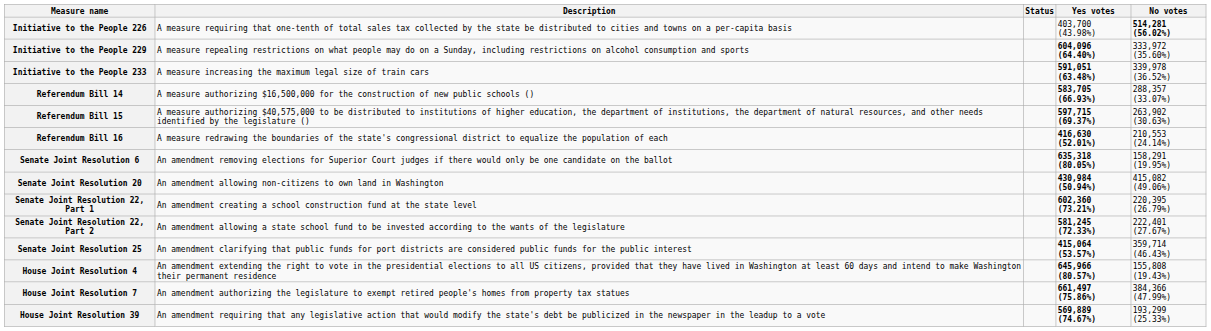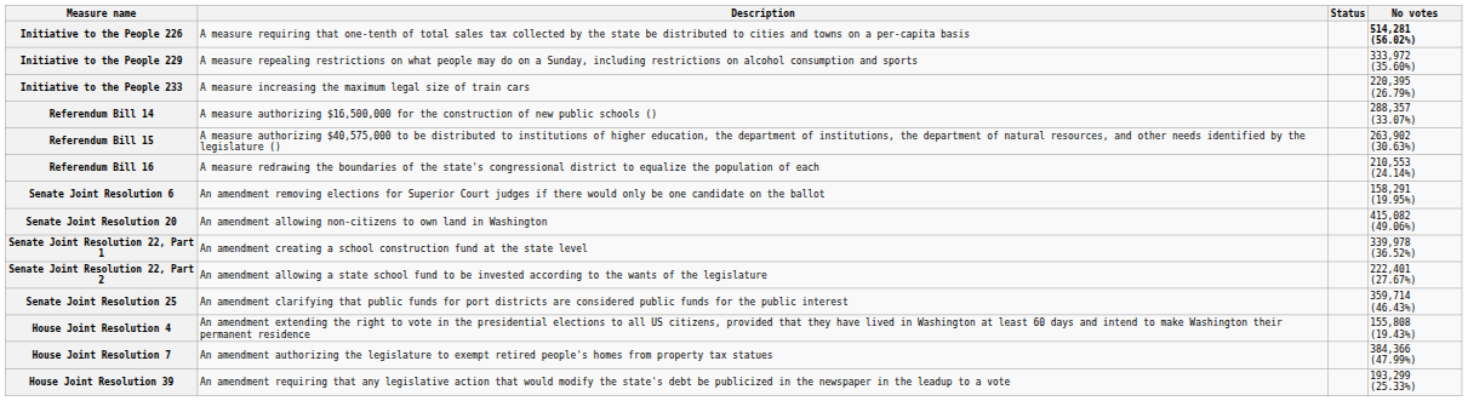 <table class="wikitable sortable plainrowheaders">
 <tr>
 <th scope=col>Measure name</th>
 <th scope=col class=unsortable>Description</th>
 <th scope=col>Status</th>
-<th scope=col>Yes votes</th>
 <th scope=col>No votes</th>
 </tr>
 <tr>
 <th scope=row>Initiative to the People 226</th>
 <td>A measure requiring that one-tenth of total sales tax collected by the state be distributed to cities and towns on a per-capita basis</td>
 <td></td>
-<td>403,700 (43.98%)</td>
 <td><strong>514,281 (56.02%)</strong></td>
 </tr>
 <tr>
 <th scope=row>Initiative to the People 229</th>
 <td>A measure repealing restrictions on what people may do on a Sunday, including restrictions on alcohol consumption and sports</td>
 <td></td>
-<td><strong>604,096 (64.40%)</strong></td>
 <td>333,972 (35.60%)</td>
 </tr>
 <tr>
 <th scope=row>Initiative to the People 233</th>
 <td>A measure increasing the maximum legal size of train cars</td>
 <td></td>
-<td><strong>591,051 (63.48%)</strong></td>
-<td>339,978 (36.52%)</td>
+<td>220,395 (26.79%)</td>
 </tr>
 <tr>
 <th scope=row>Referendum Bill 14</th>
 <td>A measure authorizing $16,500,000 for the construction of new public schools ()</td>
 <td></td>
-<td><strong>583,705 (66.93%)</strong></td>
 <td>288,357 (33.07%)</td>
 </tr>
 <tr>
 <th scope=row>Referendum Bill 15</th>
 <td>A measure authorizing $40,575,000 to be distributed to institutions of higher education, the department of institutions, the department of natural resources, and other needs identified by the legislature ()</td>
 <td></td>
-<td><strong>597,715 (69.37%)</strong></td>
 <td>263,902 (30.63%)</td>
 </tr>
 <tr>
 <th scope=row>Referendum Bill 16</th>
 <td>A measure redrawing the boundaries of the state's congressional district to equalize the population of each</td>
 <td></td>
-<td><strong>416,630 (52.01%)</strong></td>
 <td>210,553 (24.14%)</td>
 </tr>
 <tr>
 <th scope=row>Senate Joint Resolution 6</th>
 <td>An amendment removing elections for Superior Court judges if there would only be one candidate on the ballot</td>
 <td></td>
-<td><strong>635,318 (80.05%)</strong></td>
 <td>158,291 (19.95%)</td>
 </tr>
 <tr>
 <th scope=row>Senate Joint Resolution 20</th>
 <td>An amendment allowing non-citizens to own land in Washington</td>
 <td></td>
-<td><strong>430,984 (50.94%)</strong></td>
 <td>415,082 (49.06%)</td>
 </tr>
 <tr>
 <th scope=row>Senate Joint Resolution 22, Part 1</th>
 <td>An amendment creating a school construction fund at the state level</td>
 <td></td>
-<td><strong>602,360 (73.21%)</strong></td>
-<td>220,395 (26.79%)</td>
+<td>339,978 (36.52%)</td>
 </tr>
 <tr>
 <th scope=row>Senate Joint Resolution 22, Part 2</th>
 <td>An amendment allowing a state school fund to be invested according to the wants of the legislature</td>
 <td></td>
-<td><strong>581,245 (72.33%)</strong></td>
 <td>222,401 (27.67%)</td>
 </tr>
 <tr>
 <th scope=row>Senate Joint Resolution 25</th>
 <td>An amendment clarifying that public funds for port districts are considered public funds for the public interest</td>
 <td></td>
-<td><strong>415,064 (53.57%)</strong></td>
 <td>359,714 (46.43%)</td>
 </tr>
 <tr>
 <th scope=row>House Joint Resolution 4</th>
 <td>An amendment extending the right to vote in the presidential elections to all US citizens, provided that they have lived in Washington at least 60 days and intend to make Washington their permanent residence</td>
 <td></td>
-<td><strong>645,966 (80.57%)</strong></td>
 <td>155,808 (19.43%)</td>
 </tr>
 <tr>
 <th scope=row>House Joint Resolution 7</th>
 <td>An amendment authorizing the legislature to exempt retired people's homes from property tax statues</td>
 <td></td>
-<td><strong>661,497 (75.86%)</strong></td>
 <td>384,366 (47.99%)</td>
 </tr>
 <tr>
 <th scope=row>House Joint Resolution 39</th>
 <td>An amendment requiring that any legislative action that would modify the state's debt be publicized in the newspaper in the leadup to a vote</td>
 <td></td>
-<td><strong>569,889 (74.67%)</strong></td>
 <td>193,299 (25.33%)</td>
 </tr>
 </table>
